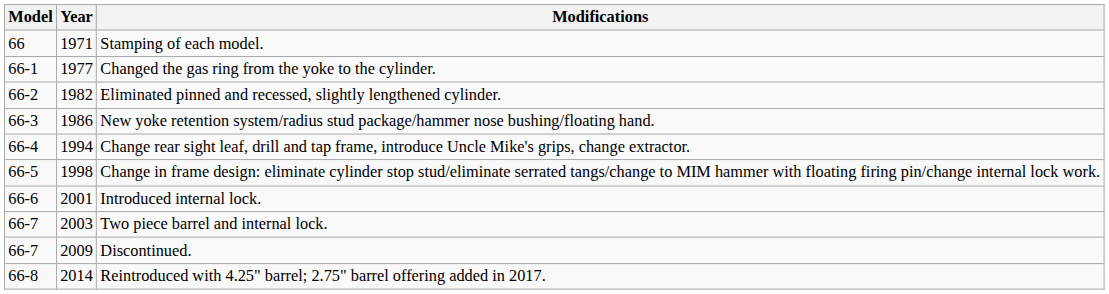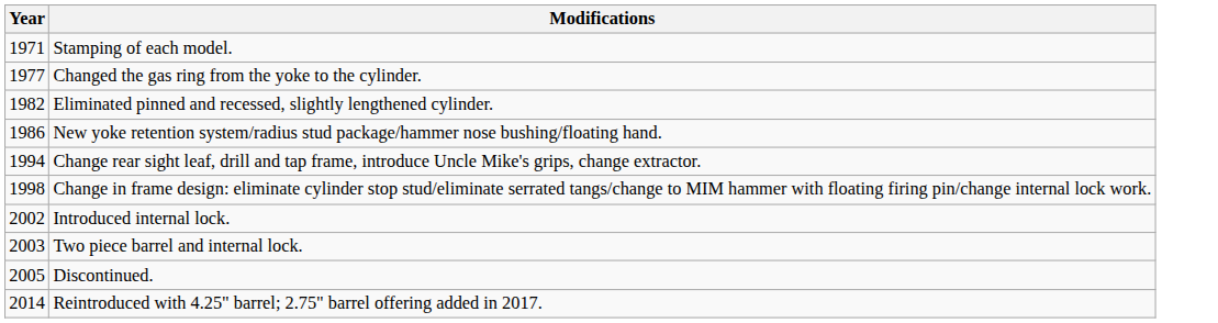 <table class="wikitable">
 <tr>
-<th>Model</th>
 <th>Year</th>
 <th>Modifications</th>
 </tr>
 <tr>
-<td>66</td>
 <td>1971</td>
 <td>Stamping of each model.</td>
 </tr>
 <tr>
-<td>66-1</td>
 <td>1977</td>
 <td>Changed the gas ring from the yoke to the cylinder.</td>
 </tr>
 <tr>
-<td>66-2</td>
 <td>1982</td>
 <td>Eliminated pinned and recessed, slightly lengthened cylinder.</td>
 </tr>
 <tr>
-<td>66-3</td>
 <td>1986</td>
 <td>New yoke retention system/radius stud package/hammer nose bushing/floating hand.</td>
 </tr>
 <tr>
-<td>66-4</td>
 <td>1994</td>
 <td>Change rear sight leaf, drill and tap frame, introduce Uncle Mike's grips, change extractor.</td>
 </tr>
 <tr>
-<td>66-5</td>
 <td>1998</td>
 <td>Change in frame design: eliminate cylinder stop stud/eliminate serrated tangs/change to MIM hammer with floating firing pin/change internal lock work.</td>
 </tr>
 <tr>
-<td>66-6</td>
-<td>2001</td>
+<td>2002</td>
 <td>Introduced internal lock.</td>
 </tr>
 <tr>
-<td>66-7</td>
 <td>2003</td>
 <td>Two piece barrel and internal lock.</td>
 </tr>
 <tr>
-<td>66-7</td>
-<td>2009</td>
+<td>2005</td>
 <td>Discontinued.</td>
 </tr>
 <tr>
-<td>66-8</td>
 <td>2014</td>
 <td>Reintroduced with 4.25" barrel; 2.75" barrel offering added in 2017.</td>
 </tr>
 </table>
